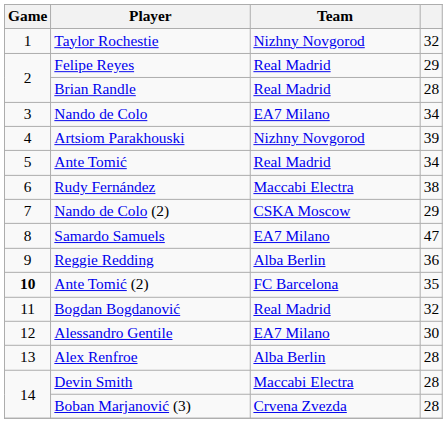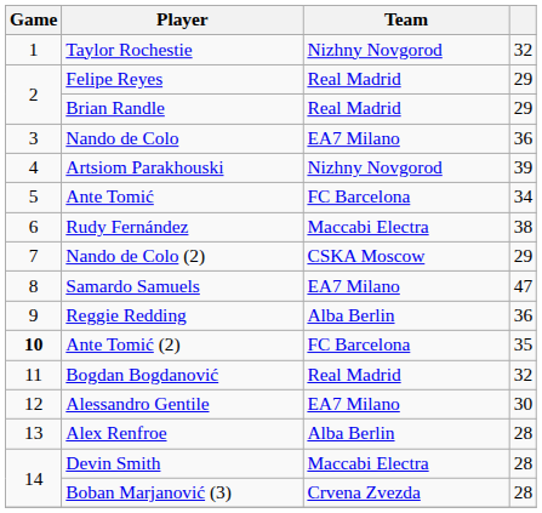 <table class="wikitable sortable" style="text-align: center">
 <tr>
 <th>Game</th>
 <th style="width:200px;">Player</th>
 <th style="width:170px;">Team</th>
 <th></th>
 </tr>
 <tr>
 <td>1</td>
 <td align="left"> <a href='#'>Taylor Rochestie</a></td>
 <td align="left"> <a href='#'>Nizhny Novgorod</a></td>
 <td>32</td>
 </tr>
 <tr>
 <td rowspan=2>2</td>
 <td align="left"> <a href='#'>Felipe Reyes</a></td>
 <td align="left"> <a href='#'>Real Madrid</a></td>
 <td>29</td>
 </tr>
 <tr>
 <td align="left"> <a href='#'>Brian Randle</a></td>
 <td align="left"> <a href='#'>Real Madrid</a></td>
-<td>28</td>
+<td>29</td>
 </tr>
 <tr>
 <td>3</td>
 <td align="left"> <a href='#'>Nando de Colo</a></td>
 <td align="left"> <a href='#'>EA7 Milano</a></td>
-<td>34</td>
+<td>36</td>
 </tr>
 <tr>
 <td>4</td>
 <td align="left"> <a href='#'>Artsiom Parakhouski</a></td>
 <td align="left"> <a href='#'>Nizhny Novgorod</a></td>
 <td>39</td>
 </tr>
 <tr>
 <td>5</td>
 <td align="left"> <a href='#'>Ante Tomić</a></td>
-<td align="left"> <a href='#'>Real Madrid</a></td>
+<td align="left"> <a href='#'>FC Barcelona</a></td>
 <td>34</td>
 </tr>
 <tr>
 <td>6</td>
 <td align="left"> <a href='#'>Rudy Fernández</a></td>
 <td align="left"> <a href='#'>Maccabi Electra</a></td>
 <td>38</td>
 </tr>
 <tr>
 <td>7</td>
 <td align="left"> <a href='#'>Nando de Colo</a> (2)</td>
 <td align="left"> <a href='#'>CSKA Moscow</a></td>
 <td>29</td>
 </tr>
 <tr>
 <td>8</td>
 <td align="left"> <a href='#'>Samardo Samuels</a></td>
 <td align="left"> <a href='#'>EA7 Milano</a></td>
 <td>47</td>
 </tr>
 <tr>
 <td>9</td>
 <td align="left"> <a href='#'>Reggie Redding</a></td>
 <td align="left"> <a href='#'>Alba Berlin</a></td>
 <td>36</td>
 </tr>
 <tr>
 <td><strong>10</strong></td>
 <td align="left"> <a href='#'>Ante Tomić</a> (2)</td>
 <td align="left"> <a href='#'>FC Barcelona</a></td>
 <td>35</td>
 </tr>
 <tr>
 <td>11</td>
 <td align="left"> <a href='#'>Bogdan Bogdanović</a></td>
 <td align="left"> <a href='#'>Real Madrid</a></td>
 <td>32</td>
 </tr>
 <tr>
 <td>12</td>
 <td align="left"> <a href='#'>Alessandro Gentile</a></td>
 <td align="left"> <a href='#'>EA7 Milano</a></td>
 <td>30</td>
 </tr>
 <tr>
 <td>13</td>
 <td align="left"> <a href='#'>Alex Renfroe</a></td>
 <td align="left"> <a href='#'>Alba Berlin</a></td>
 <td>28</td>
 </tr>
 <tr>
 <td rowspan=2>14</td>
 <td align="left"> <a href='#'>Devin Smith</a></td>
 <td align="left"> <a href='#'>Maccabi Electra</a></td>
 <td>28</td>
 </tr>
 <tr>
 <td align="left"> <a href='#'>Boban Marjanović</a> (3)</td>
 <td align="left"> <a href='#'>Crvena Zvezda</a></td>
 <td>28</td>
 </tr>
 <tr>
 </tr>
 </table>
